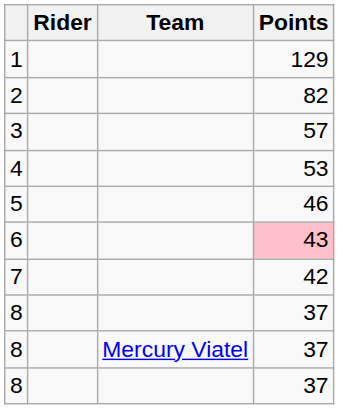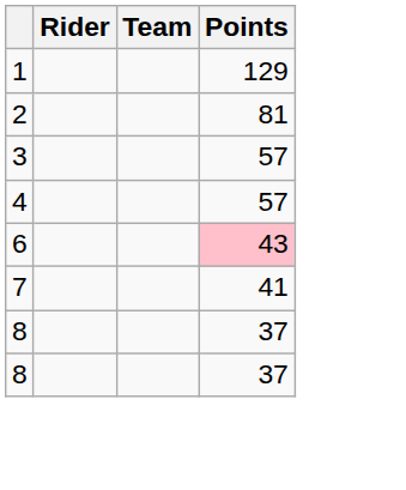 <table class=wikitable>
 <tr>
 <th></th>
 <th>Rider</th>
 <th>Team</th>
 <th>Points</th>
 </tr>
 <tr>
 <td>1</td>
 <td> </td>
 <td></td>
 <td align=right>129</td>
 </tr>
 <tr>
 <td>2</td>
 <td></td>
 <td></td>
-<td align=right>82</td>
+<td align=right>81</td>
 </tr>
 <tr>
 <td>3</td>
 <td></td>
 <td></td>
 <td align=right>57</td>
 </tr>
 <tr>
 <td>4</td>
 <td></td>
 <td></td>
-<td align=right>53</td>
-</tr>
-<tr>
-<td>5</td>
-<td></td>
-<td></td>
-<td align=right>46</td>
+<td align=right>57</td>
 </tr>
 <tr>
 <td>6</td>
 <td></td>
 <td></td>
 <td align=right style="background: pink;">43</td>
 </tr>
 <tr>
 <td>7</td>
 <td></td>
 <td></td>
-<td align=right>42</td>
+<td align=right>41</td>
 </tr>
 <tr>
 <td>8</td>
 <td></td>
 <td></td>
 <td align=right>37</td>
 </tr>
 <tr>
 <td>8</td>
 <td></td>
-<td><a href='#'>Mercury Viatel</a></td>
-<td align=right>37</td>
-</tr>
-<tr>
-<td>8</td>
-<td></td>
 <td></td>
 <td align=right>37</td>
 </tr>
 </table>
